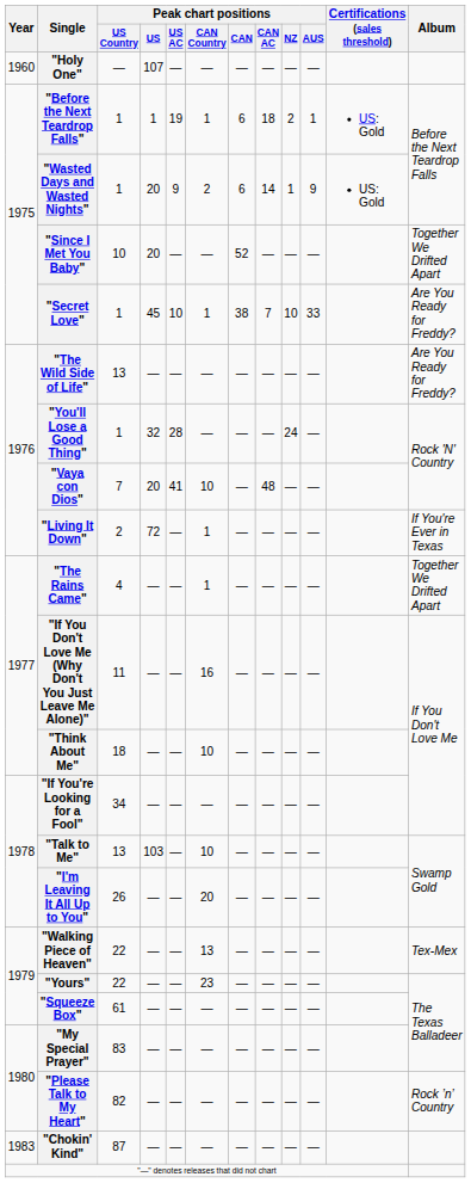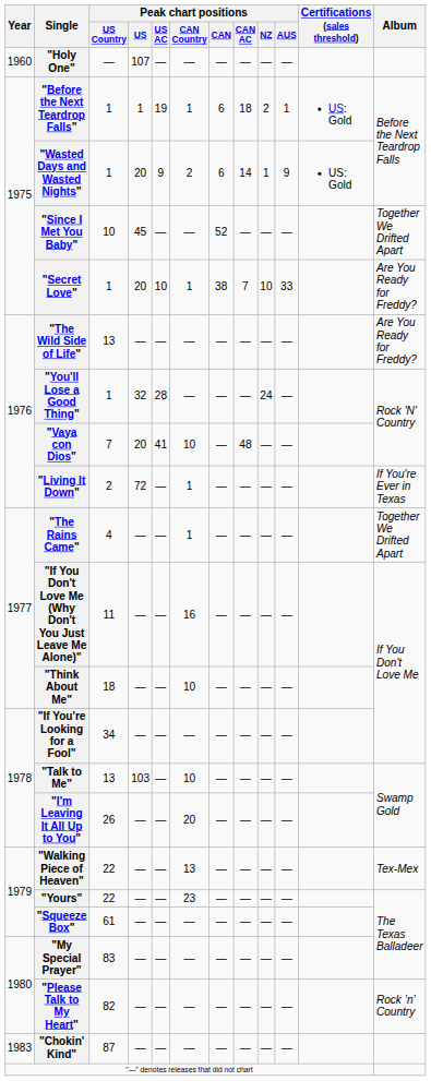 <table class="wikitable plainrowheaders" style="text-align:center;">
 <tr>
 <th rowspan="2">Year</th>
 <th rowspan="2" style="width:20em;">Single</th>
 <th colspan="8">Peak chart positions</th>
 <th rowspan="2" style="width:8em;"><a href='#'>Certifications</a><br><small>(<a href='#'>sales threshold</a>)</small></th>
 <th rowspan="2">Album</th>
 </tr>
 <tr style="font-size:smaller;">
 <th style="width:40px;"><a href='#'>US Country</a></th>
 <th style="width:40px;"><a href='#'>US</a><br></th>
 <th style="width:40px;"><a href='#'>US AC</a><br></th>
 <th style="width:40px;"><a href='#'>CAN Country</a></th>
 <th style="width:40px;"><a href='#'>CAN</a></th>
 <th style="width:40px;"><a href='#'>CAN AC</a></th>
 <th style="width:40px;"><a href='#'>NZ</a></th>
 <th style="width:40px;"><a href='#'>AUS</a></th>
 </tr>
 <tr>
 <td>1960</td>
 <th scope="row">"Holy One"</th>
 <td>—</td>
 <td>107</td>
 <td>—</td>
 <td>—</td>
 <td>—</td>
 <td>—</td>
 <td>—</td>
 <td>—</td>
 <td></td>
 <td></td>
 </tr>
 <tr>
 <td rowspan="4">1975</td>
 <th scope="row">"<a href='#'>Before the Next Teardrop Falls</a>"</th>
 <td>1</td>
 <td>1</td>
 <td>19</td>
 <td>1</td>
 <td>6</td>
 <td>18</td>
 <td>2</td>
 <td>1</td>
 <td style="text-align:left;"><br><ul><li><a href='#'>US</a>: Gold</li></ul></td>
 <td style="text-align:left;" rowspan="2"><em>Before the Next Teardrop Falls</em></td>
 </tr>
 <tr>
 <th scope="row">"<a href='#'>Wasted Days and Wasted Nights</a>"</th>
 <td>1</td>
 <td>20</td>
 <td>9</td>
 <td>2</td>
 <td>6</td>
 <td>14</td>
 <td>1</td>
 <td>9</td>
 <td style="text-align:left;"><br><ul><li>US: Gold</li></ul></td>
 </tr>
 <tr>
 <th scope="row">"<a href='#'>Since I Met You Baby</a>"</th>
 <td>10</td>
-<td>20</td>
+<td>45</td>
 <td>—</td>
 <td>—</td>
 <td>52</td>
 <td>—</td>
 <td>—</td>
 <td>—</td>
 <td></td>
 <td style="text-align:left;"><em>Together We Drifted Apart</em></td>
 </tr>
 <tr>
 <th scope="row">"<a href='#'>Secret Love</a>"</th>
 <td>1</td>
-<td>45</td>
+<td>20</td>
 <td>10</td>
 <td>1</td>
 <td>38</td>
 <td>7</td>
 <td>10</td>
 <td>33</td>
 <td></td>
 <td style="text-align:left;"><em>Are You Ready for Freddy?</em></td>
 </tr>
 <tr>
 <td rowspan="4">1976</td>
 <th scope="row">"<a href='#'>The Wild Side of Life</a>"</th>
 <td>13</td>
 <td>—</td>
 <td>—</td>
 <td>—</td>
 <td>—</td>
 <td>—</td>
 <td>—</td>
 <td>—</td>
 <td></td>
 <td style="text-align:left;"><em>Are You Ready for Freddy?</em></td>
 </tr>
 <tr>
 <th scope="row">"<a href='#'>You'll Lose a Good Thing</a>"</th>
 <td>1</td>
 <td>32</td>
 <td>28</td>
 <td>—</td>
 <td>—</td>
 <td>—</td>
 <td>24</td>
 <td>—</td>
 <td></td>
 <td style="text-align:left;" rowspan="2"><em>Rock 'N' Country</em></td>
 </tr>
 <tr>
 <th scope="row">"<a href='#'>Vaya con Dios</a>"</th>
 <td>7</td>
 <td>20</td>
 <td>41</td>
 <td>10</td>
 <td>—</td>
 <td>48</td>
 <td>—</td>
 <td>—</td>
 <td></td>
 </tr>
 <tr>
 <th scope="row">"<a href='#'>Living It Down</a>"</th>
 <td>2</td>
 <td>72</td>
 <td>—</td>
 <td>1</td>
 <td>—</td>
 <td>—</td>
 <td>—</td>
 <td>—</td>
 <td></td>
 <td style="text-align:left;"><em>If You're Ever in Texas</em></td>
 </tr>
 <tr>
 <td rowspan="3">1977</td>
 <th scope="row">"<a href='#'>The Rains Came</a>"</th>
 <td>4</td>
 <td>—</td>
 <td>—</td>
 <td>1</td>
 <td>—</td>
 <td>—</td>
 <td>—</td>
 <td>—</td>
 <td></td>
 <td style="text-align:left;"><em>Together We Drifted Apart</em></td>
 </tr>
 <tr>
 <th scope="row">"If You Don't Love Me<br>(Why Don't You Just Leave Me Alone)"</th>
 <td>11</td>
 <td>—</td>
 <td>—</td>
 <td>16</td>
 <td>—</td>
 <td>—</td>
 <td>—</td>
 <td>—</td>
 <td></td>
 <td style="text-align:left;" rowspan="3"><em>If You Don't Love Me</em></td>
 </tr>
 <tr>
 <th scope="row">"Think About Me"</th>
 <td>18</td>
 <td>—</td>
 <td>—</td>
 <td>10</td>
 <td>—</td>
 <td>—</td>
 <td>—</td>
 <td>—</td>
 <td></td>
 </tr>
 <tr>
 <td rowspan="3">1978</td>
 <th scope="row">"If You're Looking for a Fool"</th>
 <td>34</td>
 <td>—</td>
 <td>—</td>
 <td>—</td>
 <td>—</td>
 <td>—</td>
 <td>—</td>
 <td>—</td>
 <td></td>
 </tr>
 <tr>
 <th scope="row">"Talk to Me"</th>
 <td>13</td>
 <td>103</td>
 <td>—</td>
 <td>10</td>
 <td>—</td>
 <td>—</td>
 <td>—</td>
 <td>—</td>
 <td></td>
 <td style="text-align:left;" rowspan="2"><em>Swamp Gold</em></td>
 </tr>
 <tr>
 <th scope="row">"<a href='#'>I'm Leaving It All Up to You</a>"</th>
 <td>26</td>
 <td>—</td>
 <td>—</td>
 <td>20</td>
 <td>—</td>
 <td>—</td>
 <td>—</td>
 <td>—</td>
 <td></td>
 </tr>
 <tr>
 <td rowspan="3">1979</td>
 <th scope="row">"Walking Piece of Heaven"</th>
 <td>22</td>
 <td>—</td>
 <td>—</td>
 <td>13</td>
 <td>—</td>
 <td>—</td>
 <td>—</td>
 <td>—</td>
 <td></td>
 <td style="text-align:left;"><em>Tex-Mex</em></td>
 </tr>
 <tr>
 <th scope="row">"Yours"</th>
 <td>22</td>
 <td>—</td>
 <td>—</td>
 <td>23</td>
 <td>—</td>
 <td>—</td>
 <td>—</td>
 <td>—</td>
 <td></td>
 <td style="text-align:left;" rowspan="3"><em>The Texas Balladeer</em></td>
 </tr>
 <tr>
 <th scope="row">"<a href='#'>Squeeze Box</a>"</th>
 <td>61</td>
 <td>—</td>
 <td>—</td>
 <td>—</td>
 <td>—</td>
 <td>—</td>
 <td>—</td>
 <td>—</td>
 <td></td>
 </tr>
 <tr>
 <td rowspan="2">1980</td>
 <th scope="row">"My Special Prayer"</th>
 <td>83</td>
 <td>—</td>
 <td>—</td>
 <td>—</td>
 <td>—</td>
 <td>—</td>
 <td>—</td>
 <td>—</td>
 <td></td>
 </tr>
 <tr>
 <th scope="row">"<a href='#'>Please Talk to My Heart</a>"</th>
 <td>82</td>
 <td>—</td>
 <td>—</td>
 <td>—</td>
 <td>—</td>
 <td>—</td>
 <td>—</td>
 <td>—</td>
 <td></td>
 <td style="text-align:left;"><em>Rock ’n’ Country</em></td>
 </tr>
 <tr>
 <td>1983</td>
 <th scope="row">"Chokin' Kind"</th>
 <td>87</td>
 <td>—</td>
 <td>—</td>
 <td>—</td>
 <td>—</td>
 <td>—</td>
 <td>—</td>
 <td>—</td>
 <td></td>
 <td></td>
 </tr>
 <tr>
 <td colspan="11" style="font-size:8pt">"—" denotes releases that did not chart</td>
 </tr>
 </table>
